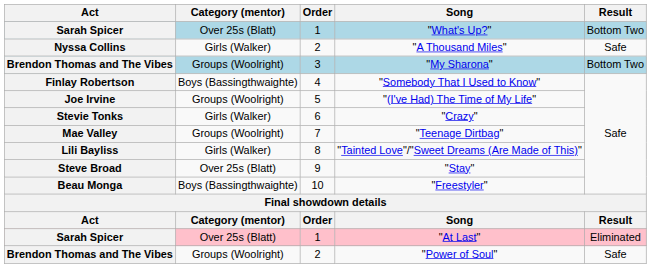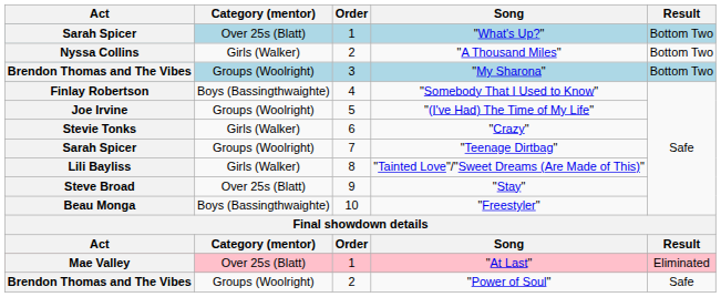 <table class="wikitable plainrowheaders" style="text-align:center;">
 <tr>
 <th scope="col">Act</th>
 <th scope="col">Category (mentor)</th>
 <th scope="col">Order</th>
 <th scope="col">Song</th>
 <th scope="col">Result</th>
 </tr>
 <tr style="background:lightblue;">
 <th scope="row">Sarah Spicer</th>
 <td>Over 25s (Blatt)</td>
 <td>1</td>
 <td>"<a href='#'>What's Up?</a>"</td>
 <td>Bottom Two</td>
 </tr>
 <tr>
 <th scope="row">Nyssa Collins</th>
 <td>Girls (Walker)</td>
 <td>2</td>
 <td>"<a href='#'>A Thousand Miles</a>"</td>
-<td>Safe</td>
+<td>Bottom Two</td>
 </tr>
 <tr style="background:lightblue;">
 <th scope="row">Brendon Thomas and The Vibes</th>
 <td>Groups (Woolright)</td>
 <td>3</td>
 <td>"<a href='#'>My Sharona</a>"</td>
 <td>Bottom Two</td>
 </tr>
 <tr>
 <th scope="row">Finlay Robertson</th>
 <td>Boys (Bassingthwaighte)</td>
 <td>4</td>
 <td>"<a href='#'>Somebody That I Used to Know</a>"</td>
 <td rowspan=7>Safe</td>
 </tr>
 <tr>
 <th scope="row">Joe Irvine</th>
 <td>Groups (Woolright)</td>
 <td>5</td>
 <td>"<a href='#'>(I've Had) The Time of My Life</a>"</td>
 </tr>
 <tr>
 <th scope="row">Stevie Tonks</th>
 <td>Girls (Walker)</td>
 <td>6</td>
 <td>"<a href='#'>Crazy</a>"</td>
 </tr>
 <tr>
-<th scope="row">Mae Valley</th>
+<th scope="row">Sarah Spicer</th>
 <td>Groups (Woolright)</td>
 <td>7</td>
 <td>"<a href='#'>Teenage Dirtbag</a>"</td>
 </tr>
 <tr>
 <th scope="row">Lili Bayliss</th>
 <td>Girls (Walker)</td>
 <td>8</td>
 <td>"<a href='#'>Tainted Love</a>"/"<a href='#'>Sweet Dreams (Are Made of This)</a>"</td>
 </tr>
 <tr>
 <th scope="row">Steve Broad</th>
 <td>Over 25s (Blatt)</td>
 <td>9</td>
 <td>"<a href='#'>Stay</a>"</td>
 </tr>
 <tr>
 <th scope="row">Beau Monga</th>
 <td>Boys (Bassingthwaighte)</td>
 <td>10</td>
 <td>"<a href='#'>Freestyler</a>"</td>
 </tr>
 <tr>
 <th colspan="5">Final showdown details</th>
 </tr>
 <tr>
 <th scope="col">Act</th>
 <th scope="col">Category (mentor)</th>
 <th scope="col">Order</th>
 <th scope="col">Song</th>
 <th scope="col">Result</th>
 </tr>
 <tr style="background:pink;">
-<th scope="row">Sarah Spicer</th>
+<th scope="row">Mae Valley</th>
 <td>Over 25s (Blatt)</td>
 <td>1</td>
 <td>"<a href='#'>At Last</a>"</td>
 <td>Eliminated</td>
 </tr>
 <tr>
 <th scope="row">Brendon Thomas and The Vibes</th>
 <td>Groups (Woolright)</td>
 <td>2</td>
 <td>"<a href='#'>Power of Soul</a>"</td>
 <td>Safe</td>
 </tr>
 </table>
